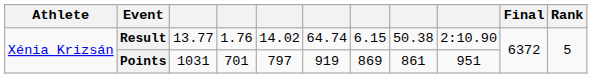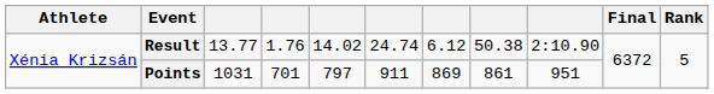 <table class=wikitable style=font-size:90%>
 <tr>
 <th>Athlete</th>
 <th>Event</th>
 <th></th>
 <th></th>
 <th></th>
 <th></th>
 <th></th>
 <th></th>
 <th></th>
 <th>Final</th>
 <th>Rank</th>
 </tr>
 <tr align=center>
 <td rowspan=2 align=left><a href='#'>Xénia Krizsán</a></td>
 <th style=font-size:95%>Result</th>
 <td>13.77</td>
 <td>1.76 <strong></strong></td>
 <td>14.02</td>
-<td>64.74</td>
-<td>6.15</td>
+<td>24.74</td>
+<td>6.12</td>
 <td>50.38 <strong></strong></td>
 <td>2:10.90 <strong></strong></td>
 <td rowspan=2>6372 <strong></strong></td>
 <td rowspan=2>5</td>
 </tr>
 <tr align=center>
 <th style=font-size:95%>Points</th>
 <td>1031</td>
 <td>701</td>
 <td>797</td>
-<td>919</td>
+<td>911</td>
 <td>869</td>
 <td>861</td>
 <td>951</td>
 </tr>
 </table>
